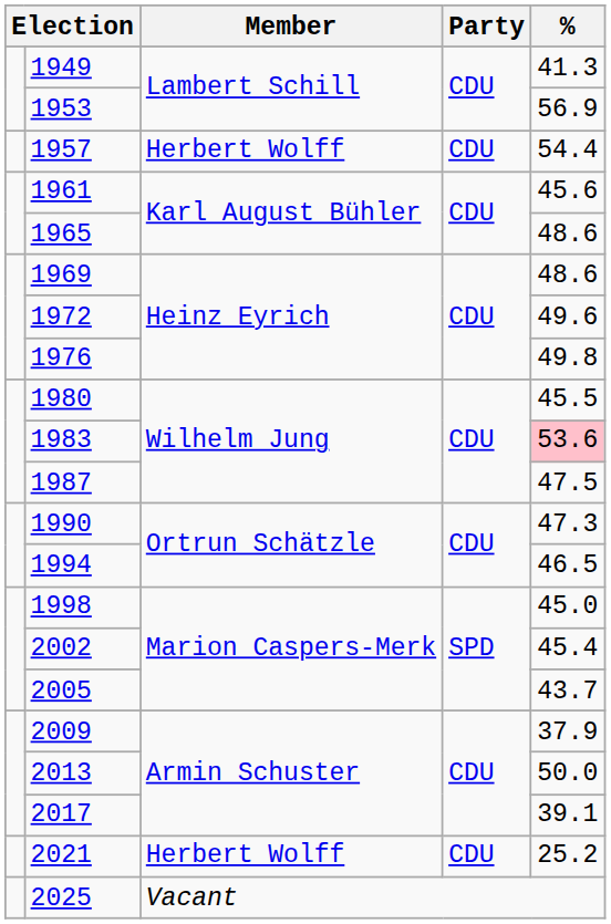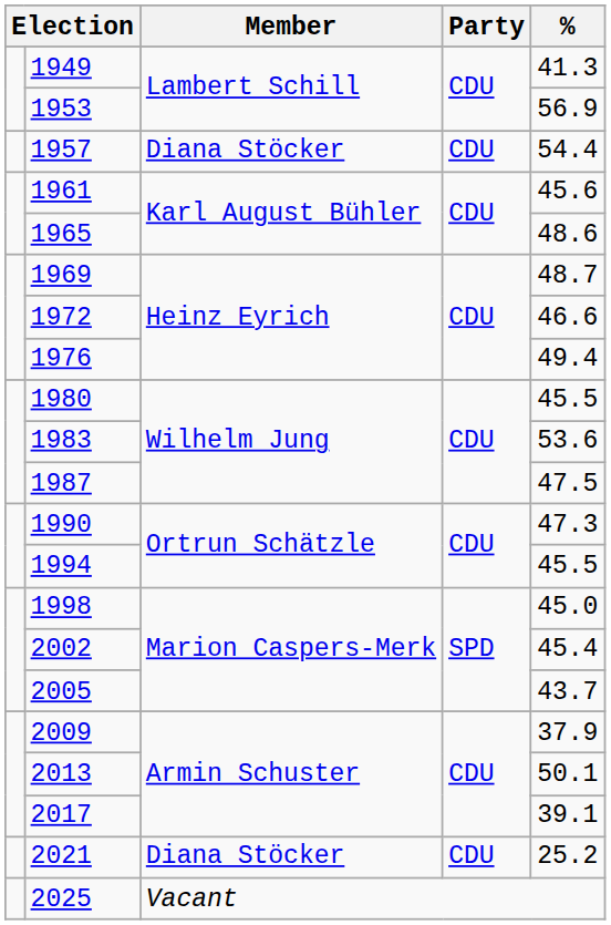 <table class=wikitable>
 <tr>
 <th colspan=2>Election</th>
 <th>Member</th>
 <th>Party</th>
 <th>%</th>
 </tr>
 <tr>
 <td rowspan=2 bgcolor=></td>
 <td><a href='#'>1949</a></td>
 <td rowspan=2><a href='#'>Lambert Schill</a></td>
 <td rowspan=2><a href='#'>CDU</a></td>
 <td align=right>41.3</td>
 </tr>
 <tr>
 <td><a href='#'>1953</a></td>
 <td align=right>56.9</td>
 </tr>
 <tr>
 <td bgcolor=></td>
 <td><a href='#'>1957</a></td>
-<td><a href='#'>Herbert Wolff</a></td>
+<td><a href='#'>Diana Stöcker</a></td>
 <td><a href='#'>CDU</a></td>
 <td align=right>54.4</td>
 </tr>
 <tr>
 <td rowspan=2 bgcolor=></td>
 <td><a href='#'>1961</a></td>
 <td rowspan=2><a href='#'>Karl August Bühler</a></td>
 <td rowspan=2><a href='#'>CDU</a></td>
 <td align=right>45.6</td>
 </tr>
 <tr>
 <td><a href='#'>1965</a></td>
 <td align=right>48.6</td>
 </tr>
 <tr>
 <td rowspan=3 bgcolor=></td>
 <td><a href='#'>1969</a></td>
 <td rowspan=3><a href='#'>Heinz Eyrich</a></td>
 <td rowspan=3><a href='#'>CDU</a></td>
-<td align=right>48.6</td>
+<td align=right>48.7</td>
 </tr>
 <tr>
 <td><a href='#'>1972</a></td>
-<td align=right>49.6</td>
+<td align=right>46.6</td>
 </tr>
 <tr>
 <td><a href='#'>1976</a></td>
-<td align=right>49.8</td>
+<td align=right>49.4</td>
 </tr>
 <tr>
 <td rowspan=3 bgcolor=></td>
 <td><a href='#'>1980</a></td>
 <td rowspan=3><a href='#'>Wilhelm Jung</a></td>
 <td rowspan=3><a href='#'>CDU</a></td>
 <td align=right>45.5</td>
 </tr>
 <tr>
 <td><a href='#'>1983</a></td>
-<td align=right style="background: pink;">53.6</td>
+<td align=right>53.6</td>
 </tr>
 <tr>
 <td><a href='#'>1987</a></td>
 <td align=right>47.5</td>
 </tr>
 <tr>
 <td rowspan=2 bgcolor=></td>
 <td><a href='#'>1990</a></td>
 <td rowspan=2><a href='#'>Ortrun Schätzle</a></td>
 <td rowspan=2><a href='#'>CDU</a></td>
 <td align=right>47.3</td>
 </tr>
 <tr>
 <td><a href='#'>1994</a></td>
-<td align=right>46.5</td>
+<td align=right>45.5</td>
 </tr>
 <tr>
 <td rowspan=3 bgcolor=></td>
 <td><a href='#'>1998</a></td>
 <td rowspan=3><a href='#'>Marion Caspers-Merk</a></td>
 <td rowspan=3><a href='#'>SPD</a></td>
 <td align=right>45.0</td>
 </tr>
 <tr>
 <td><a href='#'>2002</a></td>
 <td align=right>45.4</td>
 </tr>
 <tr>
 <td><a href='#'>2005</a></td>
 <td align=right>43.7</td>
 </tr>
 <tr>
 <td rowspan=3 bgcolor=></td>
 <td><a href='#'>2009</a></td>
 <td rowspan=3><a href='#'>Armin Schuster</a></td>
 <td rowspan=3><a href='#'>CDU</a></td>
 <td align=right>37.9</td>
 </tr>
 <tr>
 <td><a href='#'>2013</a></td>
-<td align=right>50.0</td>
+<td align=right>50.1</td>
 </tr>
 <tr>
 <td><a href='#'>2017</a></td>
 <td align=right>39.1</td>
 </tr>
 <tr>
 <td bgcolor=></td>
 <td><a href='#'>2021</a></td>
-<td><a href='#'>Herbert Wolff</a></td>
+<td><a href='#'>Diana Stöcker</a></td>
 <td><a href='#'>CDU</a></td>
 <td align=right>25.2</td>
 </tr>
 <tr>
 <td></td>
 <td><a href='#'>2025</a></td>
 <td colspan=3><em>Vacant</em></td>
 </tr>
 </table>
